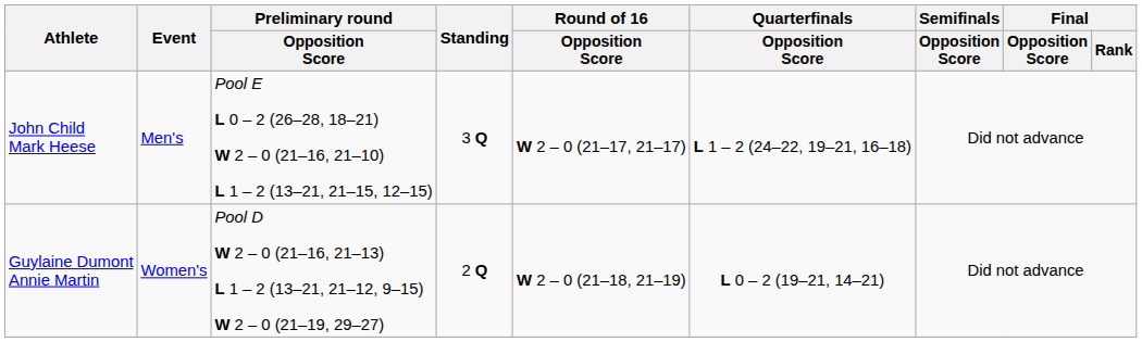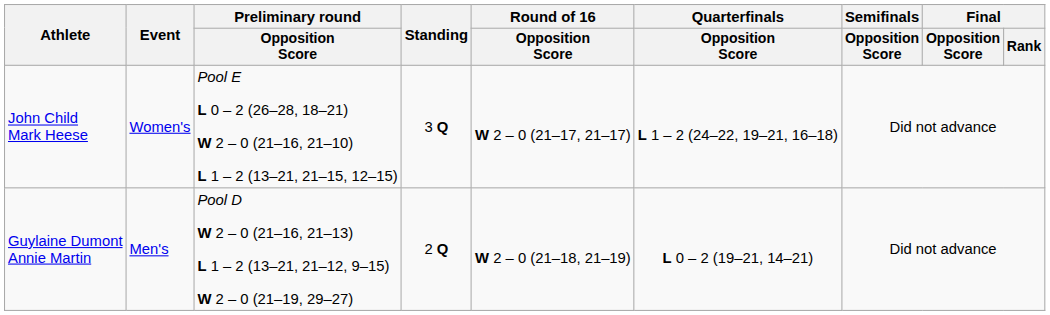 <table class=wikitable style="font-size:90%">
 <tr>
 <th rowspan="2">Athlete</th>
 <th rowspan="2">Event</th>
 <th>Preliminary round</th>
 <th rowspan="2">Standing</th>
 <th>Round of 16</th>
 <th>Quarterfinals</th>
 <th>Semifinals</th>
 <th colspan=2>Final</th>
 </tr>
 <tr style="font-size:95%">
 <th>Opposition<br>Score</th>
 <th>Opposition<br>Score</th>
 <th>Opposition<br>Score</th>
 <th>Opposition<br>Score</th>
 <th>Opposition<br>Score</th>
 <th>Rank</th>
 </tr>
 <tr align=center>
 <td align=left><a href='#'>John Child</a><br><a href='#'>Mark Heese</a></td>
-<td align=left><a href='#'>Men's</a></td>
+<td align=left><a href='#'>Women's</a></td>
 <td align=left><em>Pool E</em><br><br><strong>L</strong> 0 – 2 (26–28, 18–21)<br><br><strong>W</strong> 2 – 0 (21–16, 21–10)<br><br><strong>L</strong> 1 – 2 (13–21, 21–15, 12–15)</td>
 <td>3 <strong>Q</strong></td>
 <td><br><strong>W</strong> 2 – 0 (21–17, 21–17)</td>
 <td><br><strong>L</strong> 1 – 2 (24–22, 19–21, 16–18)</td>
 <td colspan=3>Did not advance</td>
 </tr>
 <tr align=center>
 <td align=left><a href='#'>Guylaine Dumont</a><br><a href='#'>Annie Martin</a></td>
-<td align=left><a href='#'>Women's</a></td>
+<td align=left><a href='#'>Men's</a></td>
 <td align=left><em>Pool D</em><br><br><strong>W</strong> 2 – 0 (21–16, 21–13)<br><br><strong>L</strong> 1 – 2 (13–21, 21–12, 9–15)<br><br><strong>W</strong> 2 – 0 (21–19, 29–27)</td>
 <td>2 <strong>Q</strong></td>
 <td><br><strong>W</strong> 2 – 0 (21–18, 21–19)</td>
 <td><br><strong>L</strong> 0 – 2 (19–21, 14–21)</td>
 <td colspan=3>Did not advance</td>
 </tr>
 </table>
